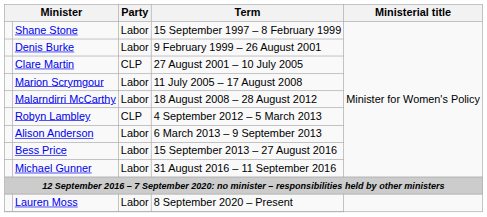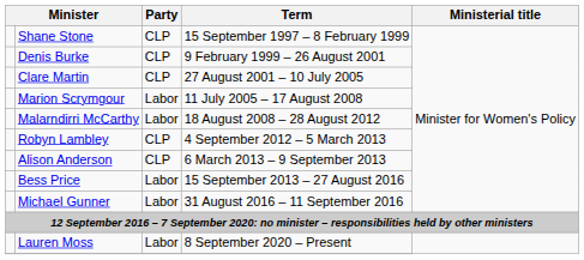 <table class="sortable wikitable">
 <tr>
 <th colspan=2>Minister</th>
 <th>Party</th>
 <th>Term </th>
 <th>Ministerial title</th>
 </tr>
 <tr>
 <td> </td>
 <td><a href='#'>Shane Stone</a></td>
-<td>Labor</td>
+<td>CLP</td>
 <td>15 September 1997 – 8 February 1999</td>
 <td rowspan="9">Minister for Women's Policy</td>
 </tr>
 <tr>
 <td> </td>
 <td><a href='#'>Denis Burke</a></td>
-<td>Labor</td>
+<td>CLP</td>
 <td>9 February 1999 – 26 August 2001</td>
 </tr>
 <tr>
 <td> </td>
 <td><a href='#'>Clare Martin</a></td>
 <td>CLP</td>
 <td>27 August 2001 – 10 July 2005</td>
 </tr>
 <tr>
 <td> </td>
 <td><a href='#'>Marion Scrymgour</a></td>
 <td>Labor</td>
 <td>11 July 2005 – 17 August 2008</td>
 </tr>
 <tr>
 <td> </td>
 <td><a href='#'>Malarndirri McCarthy</a></td>
 <td>Labor</td>
 <td>18 August 2008 – 28 August 2012</td>
 </tr>
 <tr>
 <td> </td>
 <td><a href='#'>Robyn Lambley</a></td>
 <td>CLP</td>
 <td>4 September 2012 – 5 March 2013</td>
 </tr>
 <tr>
 <td> </td>
 <td><a href='#'>Alison Anderson</a></td>
-<td>Labor</td>
+<td>CLP</td>
 <td>6 March 2013 – 9 September 2013</td>
 </tr>
 <tr>
 <td> </td>
 <td><a href='#'>Bess Price</a></td>
 <td>Labor</td>
 <td>15 September 2013 – 27 August 2016</td>
 </tr>
 <tr>
 <td> </td>
 <td><a href='#'>Michael Gunner</a></td>
 <td>Labor</td>
 <td>31 August 2016 – 11 September 2016</td>
 </tr>
 <tr>
 <th colspan=5 style="background: #cccccc;"><small><strong><em>12 September 2016 – 7 September 2020: no minister – responsibilities held by other ministers</em></strong></small></th>
 </tr>
 <tr>
 <td> </td>
 <td><a href='#'>Lauren Moss</a></td>
 <td>Labor</td>
 <td>8 September 2020 – Present</td>
 </tr>
 <tr>
 </tr>
 </table>
